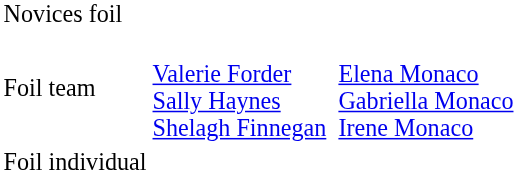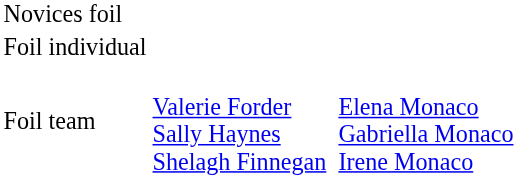 <table>
 <tr>
 <td>Novices foil<br></td>
+<td></td>
+<td></td>
+<td></td>
+</tr>
+<tr>
+<td>Foil individual<br></td>
 <td></td>
 <td></td>
 <td></td>
 </tr>
 <tr>
 <td>Foil team<br></td>
 <td valign=top> <br> <a href='#'>Valerie Forder</a> <br> <a href='#'>Sally Haynes</a> <br> <a href='#'>Shelagh Finnegan</a></td>
 <td valign=top></td>
 <td valign=top> <br> <a href='#'>Elena Monaco</a> <br> <a href='#'>Gabriella Monaco</a> <br> <a href='#'>Irene Monaco</a></td>
 </tr>
-<tr>
-<td>Foil individual<br></td>
-<td></td>
-<td></td>
-<td></td>
-</tr>
 </table>
